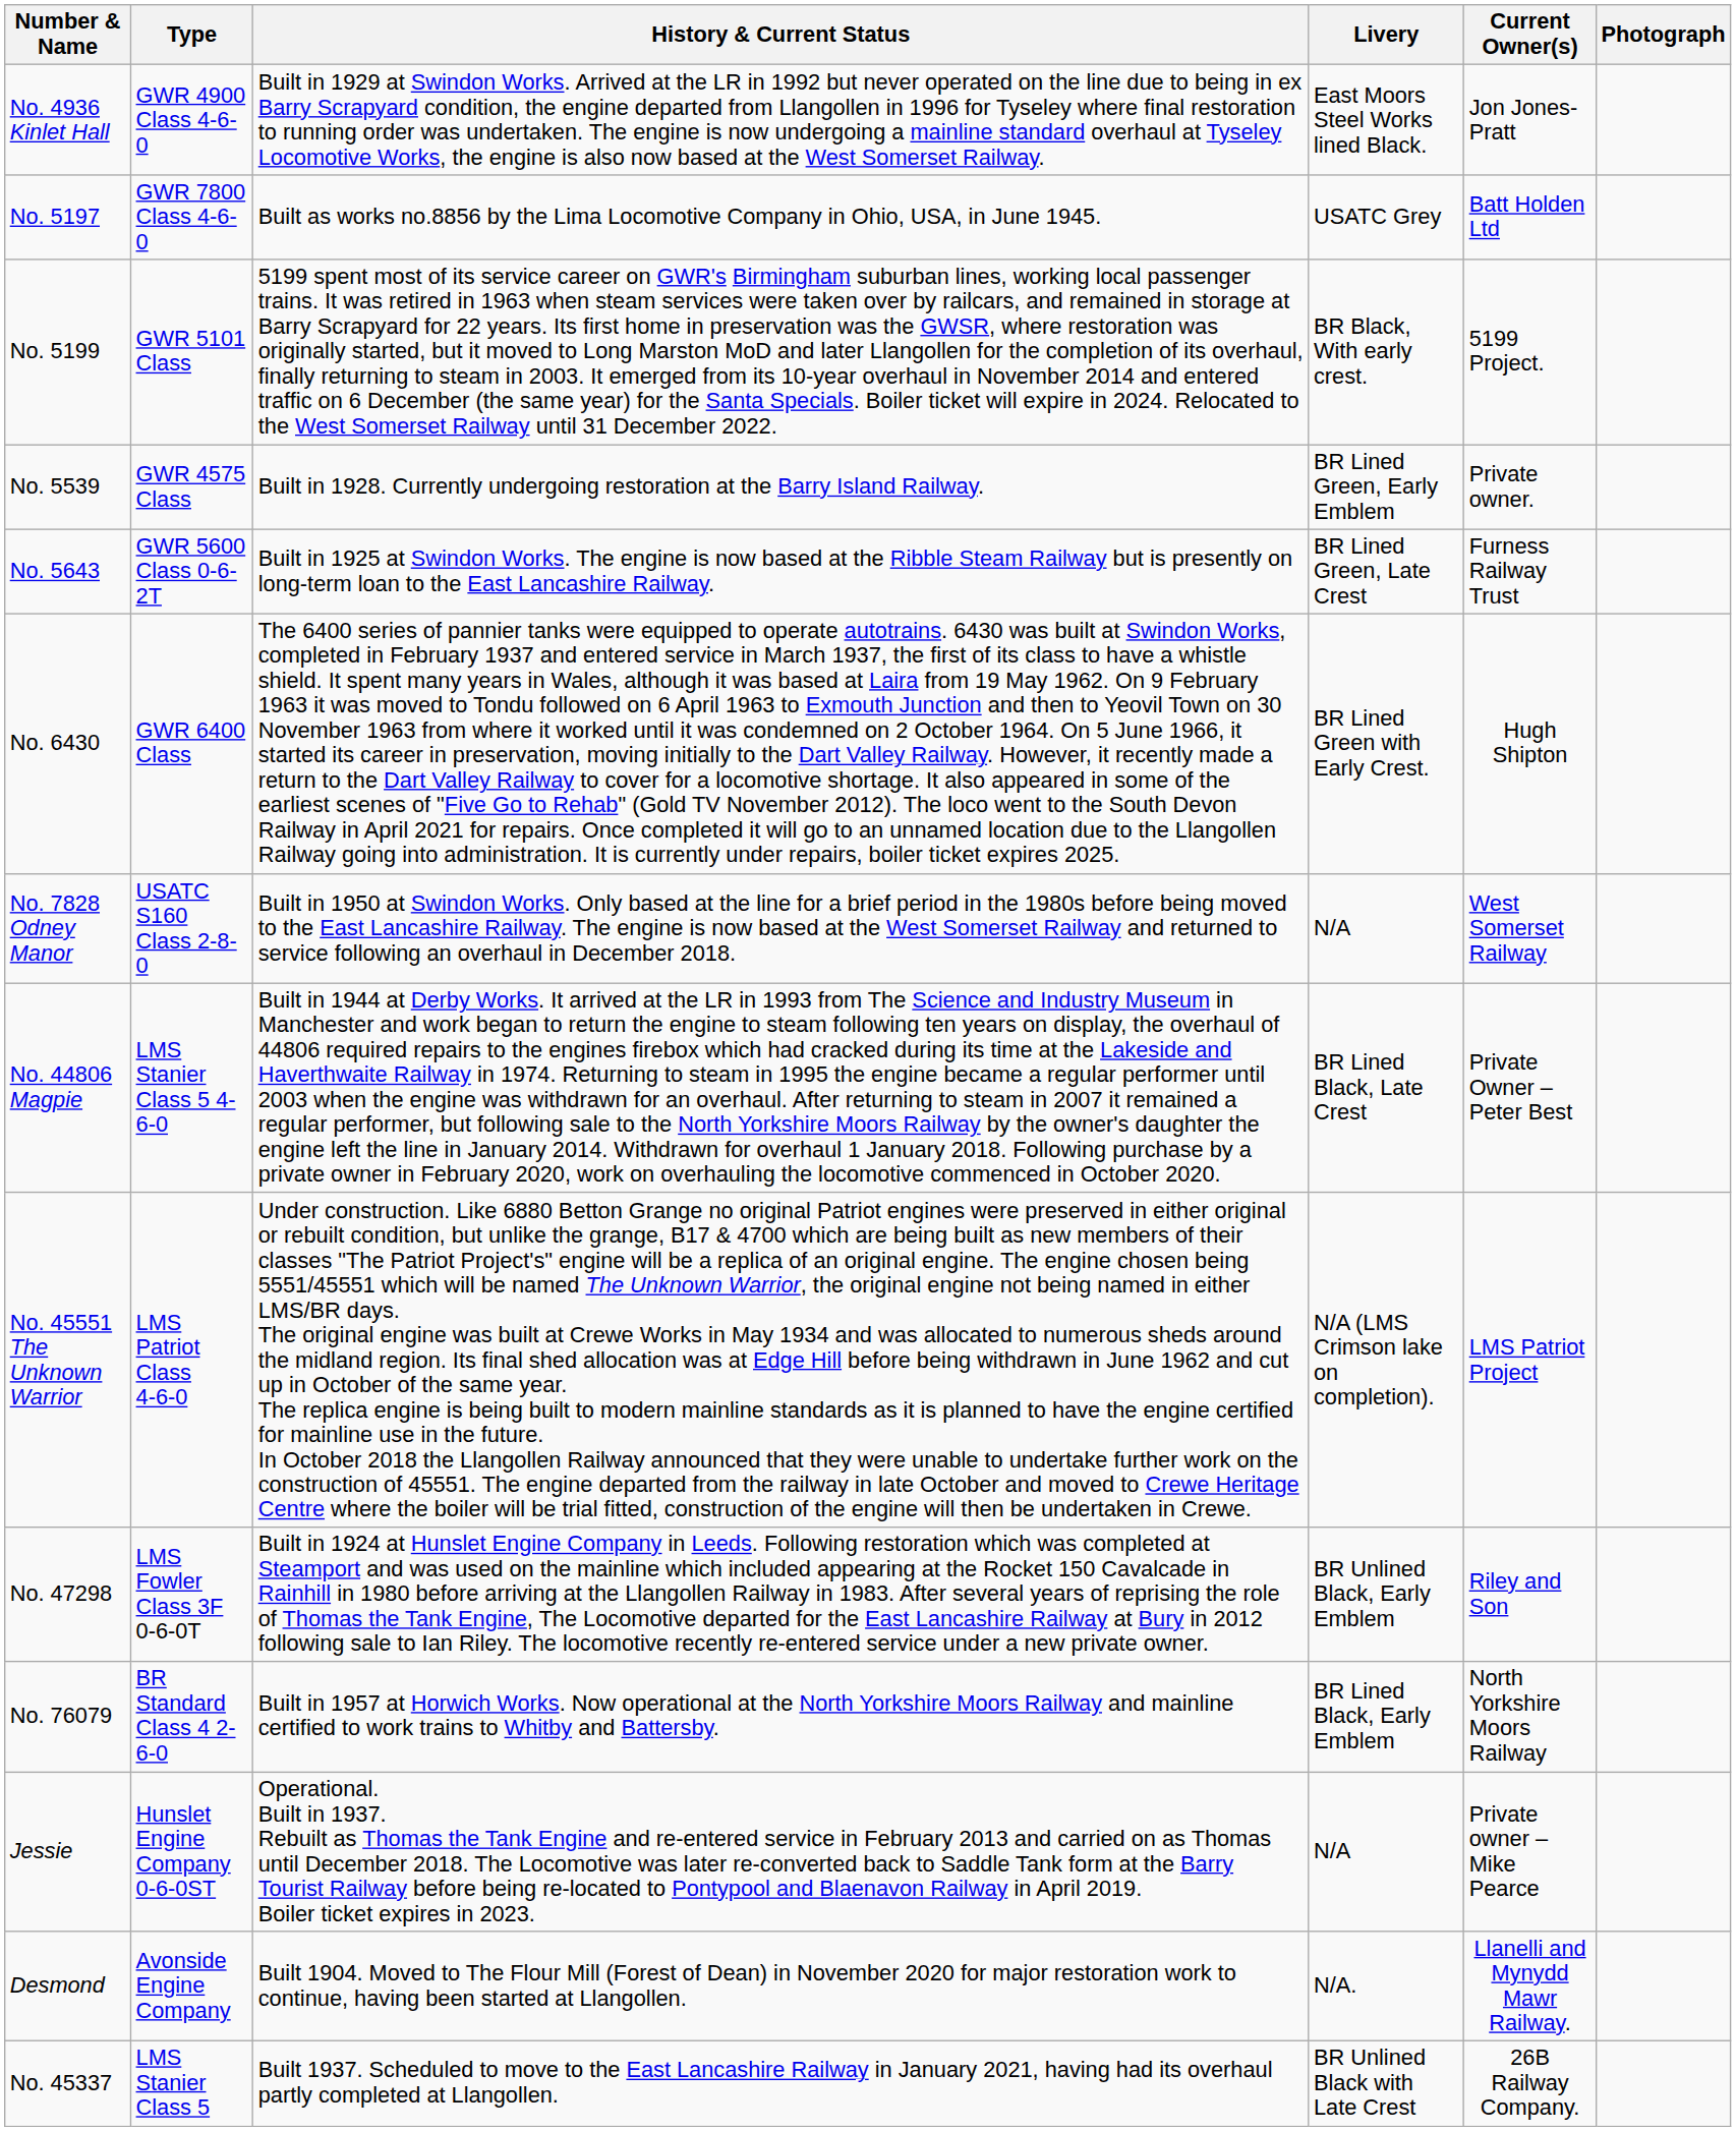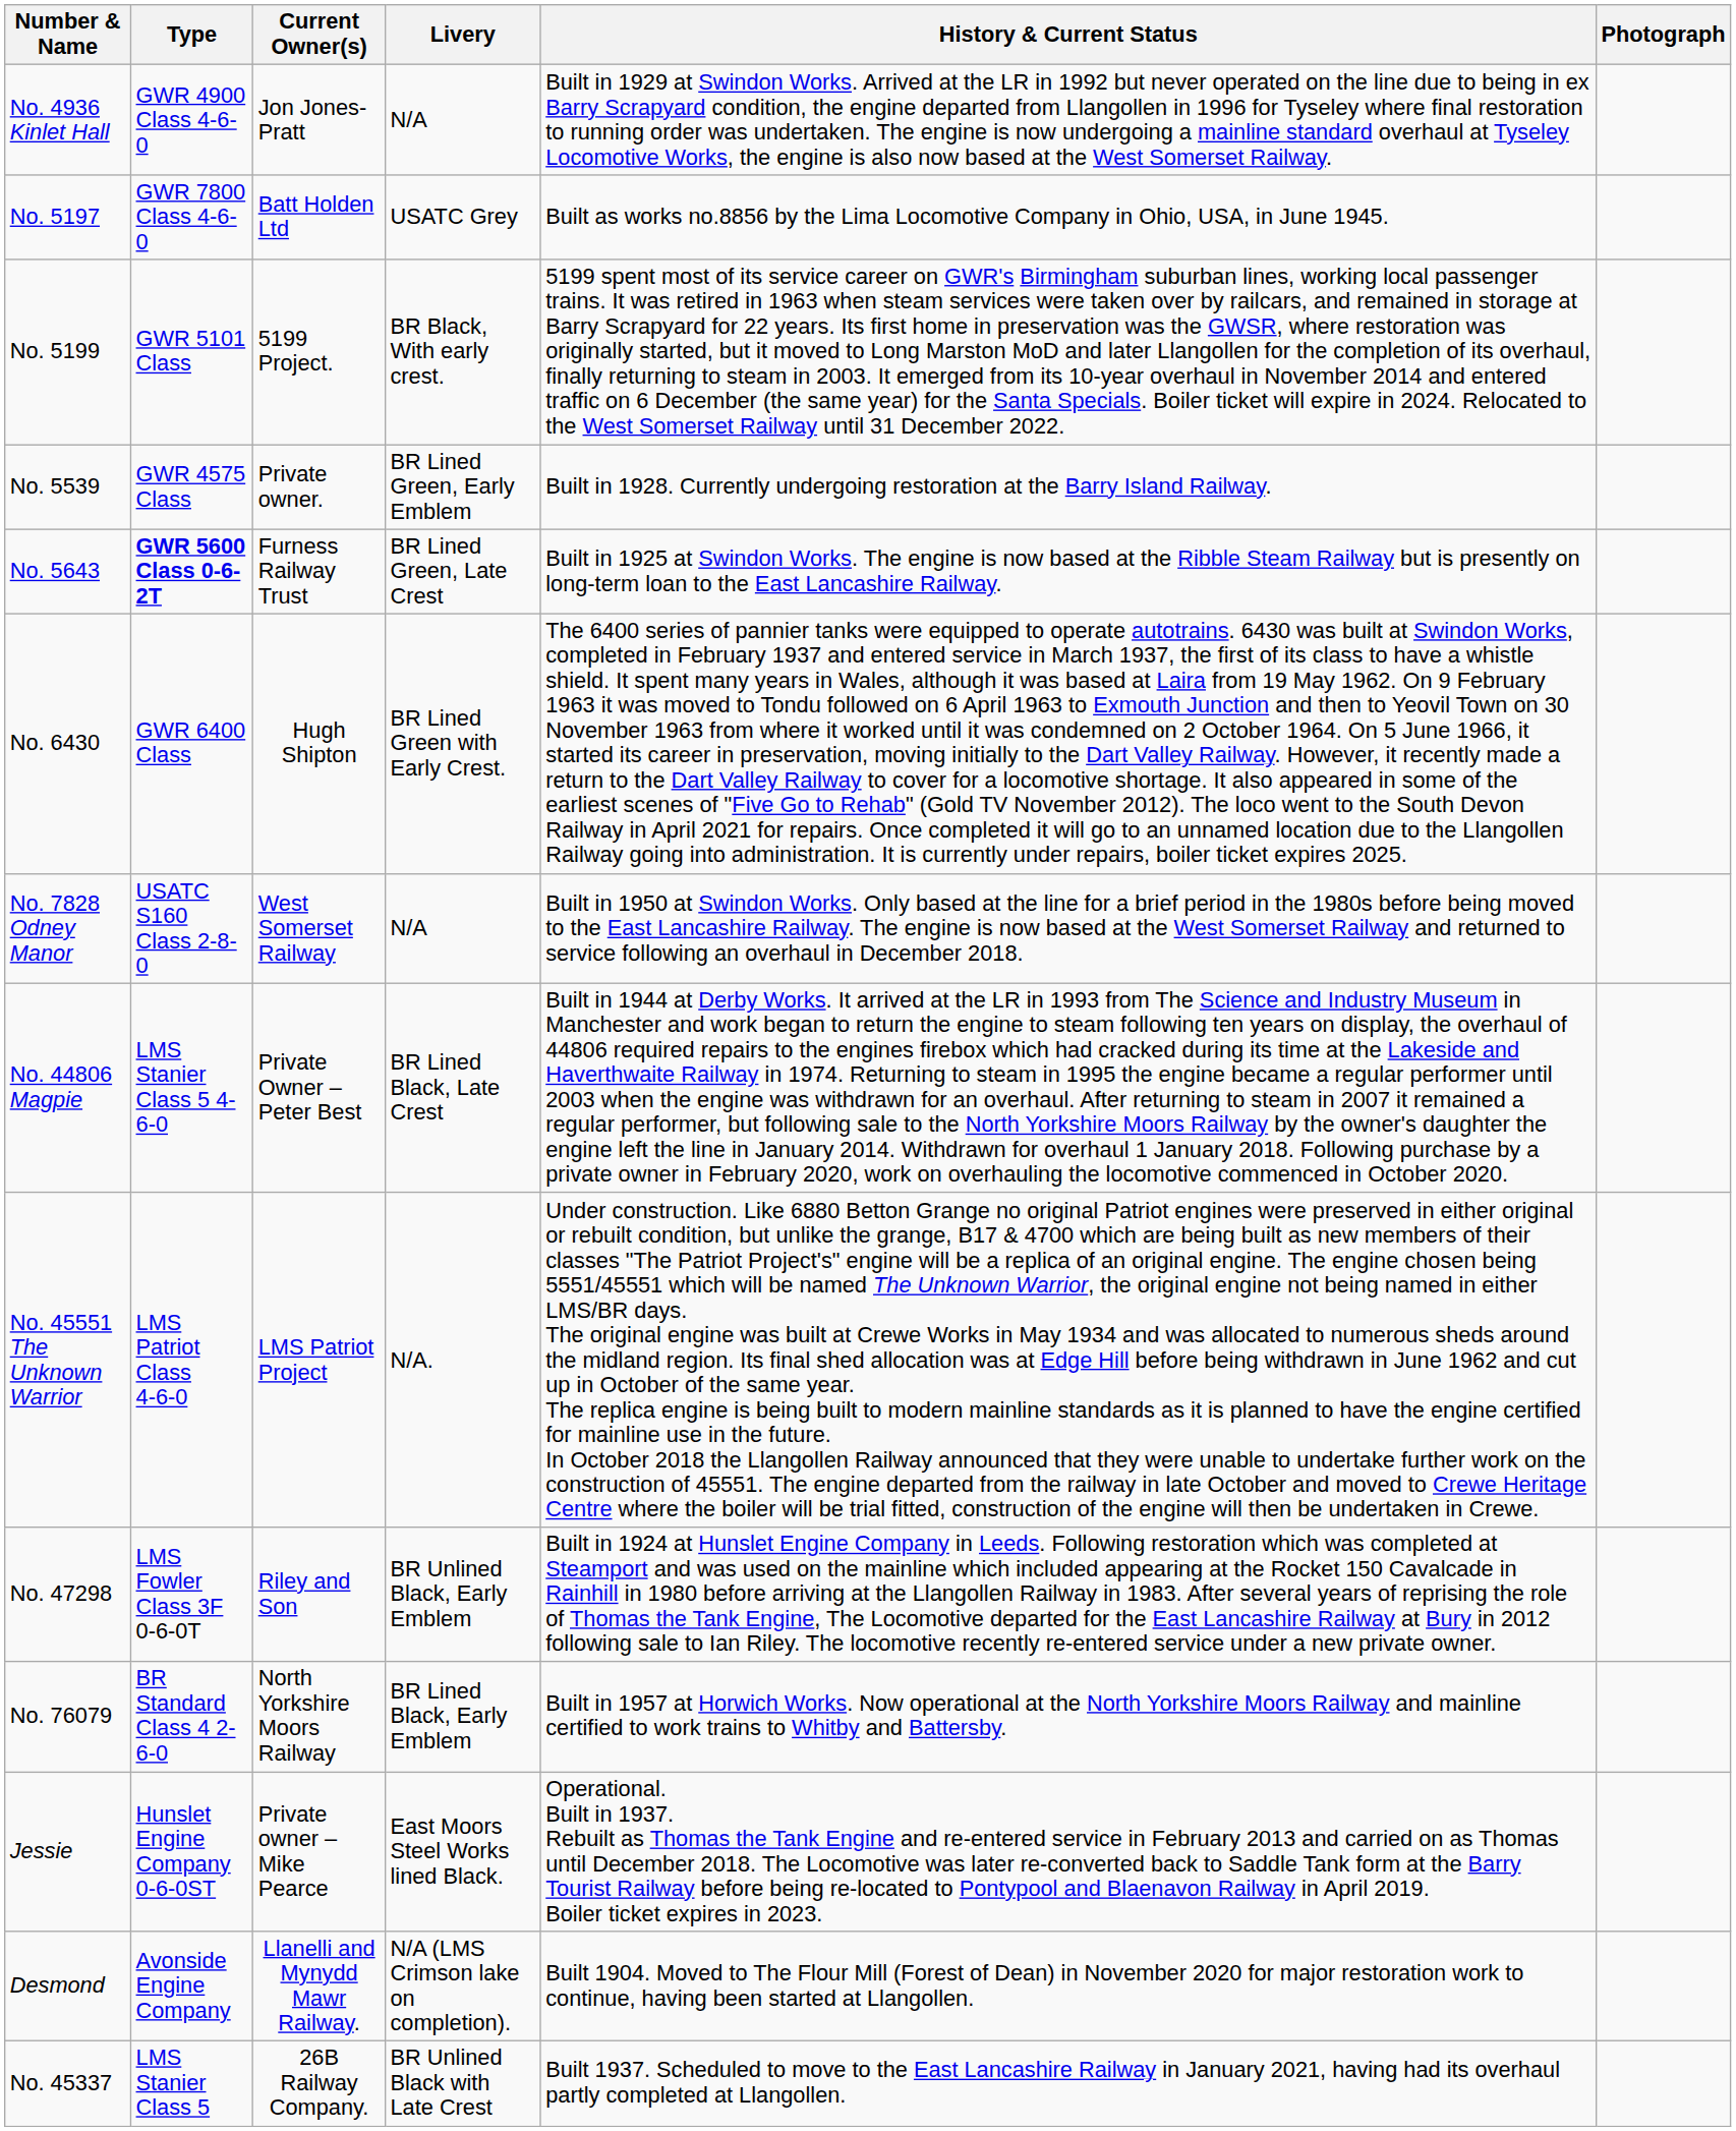 <table class="wikitable">
 <tr>
 <th>Number & Name</th>
 <th>Type</th>
+<th>Current Owner(s)</th>
+<th>Livery</th>
 <th>History & Current Status</th>
-<th>Livery</th>
-<th>Current Owner(s)</th>
 <th>Photograph</th>
 </tr>
 <tr>
 <td><a href='#'>No. 4936 <em>Kinlet Hall</em></a></td>
 <td><a href='#'>GWR 4900 Class 4-6-0</a></td>
+<td>Jon Jones-Pratt</td>
+<td>N/A</td>
 <td>Built in 1929 at <a href='#'>Swindon Works</a>. Arrived at the LR in 1992 but never operated on the line due to being in ex <a href='#'>Barry Scrapyard</a> condition, the engine departed from Llangollen in 1996 for Tyseley where final restoration to running order was undertaken. The engine is now undergoing a <a href='#'>mainline standard</a> overhaul at <a href='#'>Tyseley Locomotive Works</a>, the engine is also now based at the <a href='#'>West Somerset Railway</a>.</td>
-<td>East Moors Steel Works lined Black.</td>
-<td>Jon Jones-Pratt</td>
 <td></td>
 </tr>
 <tr>
 <td><a href='#'>No. 5197</a></td>
 <td><a href='#'>GWR 7800 Class 4-6-0</a></td>
+<td><a href='#'>Batt Holden Ltd</a></td>
+<td>USATC Grey</td>
 <td>Built as works no.8856 by the Lima Locomotive Company in Ohio, USA, in June 1945.</td>
-<td>USATC Grey</td>
-<td><a href='#'>Batt Holden Ltd</a></td>
 <td></td>
 </tr>
 <tr>
 <td>No. 5199</td>
 <td><a href='#'>GWR 5101 Class</a> </td>
+<td>5199 Project.</td>
+<td>BR Black, With early crest.</td>
 <td>5199 spent most of its service career on <a href='#'>GWR's</a> <a href='#'>Birmingham</a> suburban lines, working local passenger trains. It was retired in 1963 when steam services were taken over by railcars, and remained in storage at Barry Scrapyard for 22 years. Its first home in preservation was the <a href='#'>GWSR</a>, where restoration was originally started, but it moved to Long Marston MoD and later Llangollen for the completion of its overhaul, finally returning to steam in 2003. It emerged from its 10-year overhaul in November 2014 and entered traffic on 6 December (the same year) for the <a href='#'>Santa Specials</a>. Boiler ticket will expire in 2024. Relocated to the <a href='#'>West Somerset Railway</a> until 31 December 2022.</td>
-<td>BR Black, With early crest.</td>
-<td>5199 Project.</td>
 <td></td>
 </tr>
 <tr>
 <td>No. 5539</td>
 <td><a href='#'>GWR 4575 Class</a></td>
+<td>Private owner.</td>
+<td>BR Lined Green, Early Emblem</td>
 <td>Built in 1928. Currently undergoing restoration at the <a href='#'>Barry Island Railway</a>.</td>
-<td>BR Lined Green, Early Emblem</td>
-<td>Private owner.</td>
 <td></td>
 </tr>
 <tr>
 <td><a href='#'>No. 5643</a></td>
-<td><a href='#'>GWR 5600 Class 0-6-2T</a></td>
+<td><strong><a href='#'>GWR 5600 Class 0-6-2T</a></strong></td>
+<td>Furness Railway Trust</td>
+<td>BR Lined Green, Late Crest</td>
 <td>Built in 1925 at <a href='#'>Swindon Works</a>. The engine is now based at the <a href='#'>Ribble Steam Railway</a> but is presently on long-term loan to the <a href='#'>East Lancashire Railway</a>.</td>
-<td>BR Lined Green, Late Crest</td>
-<td>Furness Railway Trust</td>
 <td></td>
 </tr>
 <tr>
 <td>No. 6430</td>
 <td><a href='#'>GWR 6400 Class</a> </td>
+<td align=center>Hugh Shipton</td>
+<td>BR Lined Green with Early Crest.</td>
 <td>The 6400 series of pannier tanks were equipped to operate <a href='#'>autotrains</a>. 6430 was built at <a href='#'>Swindon Works</a>, completed in February 1937 and entered service in March 1937, the first of its class to have a whistle shield. It spent many years in Wales, although it was based at <a href='#'>Laira</a> from 19 May 1962. On 9 February 1963 it was moved to Tondu followed on 6 April 1963 to <a href='#'>Exmouth Junction</a> and then to Yeovil Town on 30 November 1963 from where it worked until it was condemned on 2 October 1964. On 5 June 1966, it started its career in preservation, moving initially to the <a href='#'>Dart Valley Railway</a>. However, it recently made a return to the <a href='#'>Dart Valley Railway</a> to cover for a locomotive shortage. It also appeared in some of the earliest scenes of "<a href='#'>Five Go to Rehab</a>" (Gold TV November 2012). The loco went to the South Devon Railway in April 2021 for repairs. Once completed it will go to an unnamed location due to the Llangollen Railway going into administration. It is currently under repairs, boiler ticket expires 2025.</td>
-<td>BR Lined Green with Early Crest.</td>
-<td align=center>Hugh Shipton</td>
 <td></td>
 </tr>
 <tr>
 <td><a href='#'>No. 7828 <em>Odney Manor</em></a></td>
 <td><a href='#'>USATC S160 Class 2-8-0</a></td>
+<td><a href='#'>West Somerset Railway</a></td>
+<td>N/A</td>
 <td>Built in 1950 at <a href='#'>Swindon Works</a>. Only based at the line for a brief period in the 1980s before being moved to the <a href='#'>East Lancashire Railway</a>. The engine is now based at the <a href='#'>West Somerset Railway</a> and returned to service following an overhaul in December 2018.</td>
-<td>N/A</td>
-<td><a href='#'>West Somerset Railway</a></td>
 <td></td>
 </tr>
 <tr>
 <td><a href='#'>No. 44806 <em>Magpie</em></a></td>
 <td><a href='#'>LMS Stanier Class 5 4-6-0</a></td>
+<td>Private Owner – Peter Best</td>
+<td>BR Lined Black, Late Crest</td>
 <td>Built in 1944 at <a href='#'>Derby Works</a>. It arrived at the LR in 1993 from The <a href='#'>Science and Industry Museum</a> in Manchester and work began to return the engine to steam following ten years on display, the overhaul of 44806 required repairs to the engines firebox which had cracked during its time at the <a href='#'>Lakeside and Haverthwaite Railway</a> in 1974. Returning to steam in 1995 the engine became a regular performer until 2003 when the engine was withdrawn for an overhaul. After returning to steam in 2007 it remained a regular performer, but following sale to the <a href='#'>North Yorkshire Moors Railway</a> by the owner's daughter the engine left the line in January 2014. Withdrawn for overhaul 1 January 2018. Following purchase by a private owner in February 2020, work on overhauling the locomotive commenced in October 2020.</td>
-<td>BR Lined Black, Late Crest</td>
-<td>Private Owner – Peter Best</td>
 <td></td>
 </tr>
 <tr>
 <td><a href='#'>No. 45551 <em>The Unknown Warrior</em></a></td>
 <td><a href='#'>LMS Patriot Class<br> 4-6-0</a></td>
+<td><a href='#'>LMS Patriot Project</a></td>
+<td>N/A.</td>
 <td>Under construction. Like 6880 Betton Grange no original Patriot engines were preserved in either original or rebuilt condition, but unlike the grange, B17 & 4700 which are being built as new members of their classes "The Patriot Project's" engine will be a replica of an original engine. The engine chosen being 5551/45551 which will be named <em><a href='#'>The Unknown Warrior</a></em>, the original engine not being named in either LMS/BR days.<br>The original engine was built at Crewe Works in May 1934 and was allocated to numerous sheds around the midland region. Its final shed allocation was at <a href='#'>Edge Hill</a> before being withdrawn in June 1962 and cut up in October of the same year.<br>The replica engine is being built to modern mainline standards as it is planned to have the engine certified for mainline use in the future.<br>In October 2018 the Llangollen Railway announced that they were unable to undertake further work on the construction of 45551. The engine departed from the railway in late October and moved to <a href='#'>Crewe Heritage Centre</a> where the boiler will be trial fitted, construction of the engine will then be undertaken in Crewe.</td>
-<td>N/A (LMS Crimson lake on completion).</td>
-<td><a href='#'>LMS Patriot Project</a></td>
 <td></td>
 </tr>
 <tr>
 <td>No. 47298</td>
 <td><a href='#'>LMS Fowler Class 3F</a> 0-6-0T</td>
+<td><a href='#'>Riley and Son</a></td>
+<td>BR Unlined Black, Early Emblem</td>
 <td>Built in 1924 at <a href='#'>Hunslet Engine Company</a> in <a href='#'>Leeds</a>. Following restoration which was completed at <a href='#'>Steamport</a> and was used on the mainline which included appearing at the Rocket 150 Cavalcade in <a href='#'>Rainhill</a> in 1980 before arriving at the Llangollen Railway in 1983. After several years of reprising the role of <a href='#'>Thomas the Tank Engine</a>, The Locomotive departed for the <a href='#'>East Lancashire Railway</a> at <a href='#'>Bury</a> in 2012 following sale to Ian Riley. The locomotive recently re-entered service under a new private owner.</td>
-<td>BR Unlined Black, Early Emblem</td>
-<td><a href='#'>Riley and Son</a></td>
 <td></td>
 </tr>
 <tr>
 <td>No. 76079</td>
 <td><a href='#'>BR Standard Class 4 2-6-0</a></td>
+<td>North Yorkshire Moors Railway</td>
+<td>BR Lined Black, Early Emblem</td>
 <td>Built in 1957 at <a href='#'>Horwich Works</a>. Now operational at the <a href='#'>North Yorkshire Moors Railway</a> and mainline certified to work trains to <a href='#'>Whitby</a> and <a href='#'>Battersby</a>.</td>
-<td>BR Lined Black, Early Emblem</td>
-<td>North Yorkshire Moors Railway</td>
 <td></td>
 </tr>
 <tr>
 <td><em>Jessie</em></td>
 <td><a href='#'>Hunslet Engine Company<br> 0-6-0ST</a></td>
+<td aligh=center>Private owner – Mike Pearce</td>
+<td>East Moors Steel Works lined Black.</td>
 <td>Operational.<br>Built in 1937.<br>Rebuilt as <a href='#'>Thomas the Tank Engine</a> and re-entered service in February 2013 and carried on as Thomas until December 2018. The Locomotive was later re-converted back to Saddle Tank form at the <a href='#'>Barry Tourist Railway</a> before being re-located to <a href='#'>Pontypool and Blaenavon Railway</a> in April 2019.<br>Boiler ticket expires in 2023.</td>
-<td>N/A</td>
-<td aligh=center>Private owner – Mike Pearce</td>
 <td></td>
 </tr>
 <tr>
 <td><em>Desmond</em></td>
 <td><a href='#'>Avonside Engine Company</a></td>
+<td align=center><a href='#'>Llanelli and Mynydd Mawr Railway</a>.</td>
+<td>N/A (LMS Crimson lake on completion).</td>
 <td>Built 1904. Moved to The Flour Mill (Forest of Dean) in November 2020 for major restoration work to continue, having been started at Llangollen.</td>
-<td>N/A.</td>
-<td align=center><a href='#'>Llanelli and Mynydd Mawr Railway</a>.</td>
 <td align=center></td>
 </tr>
 <tr>
 <td>No. 45337</td>
 <td><a href='#'>LMS Stanier Class 5</a> </td>
+<td align=center>26B Railway Company.</td>
+<td>BR Unlined Black with Late Crest</td>
 <td>Built 1937. Scheduled to move to the <a href='#'>East Lancashire Railway</a> in January 2021, having had its overhaul partly completed at Llangollen.</td>
-<td>BR Unlined Black with Late Crest</td>
-<td align=center>26B Railway Company.</td>
 <td></td>
 </tr>
 </table>
